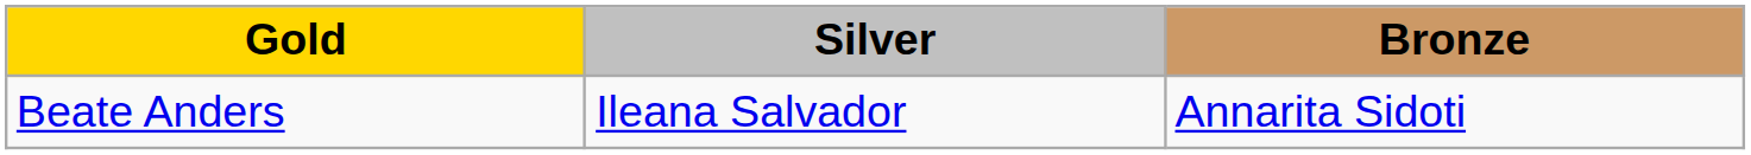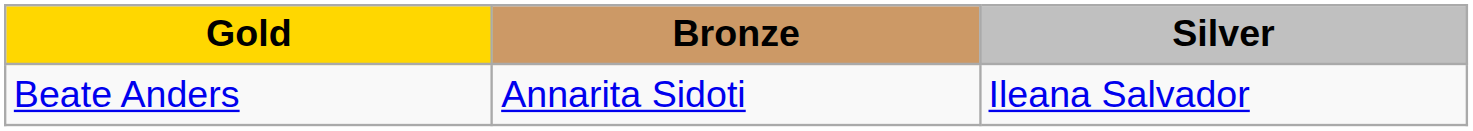 <table class="wikitable" style="text-align:left">
 <tr align="center">
 <td width=200 bgcolor=gold><strong>Gold</strong></td>
+<td width=200 bgcolor=CC9966><strong>Bronze</strong></td>
 <td width=200 bgcolor=silver><strong>Silver</strong></td>
-<td width=200 bgcolor=CC9966><strong>Bronze</strong></td>
 </tr>
 <tr>
 <td><a href='#'>Beate Anders</a><br><em></em></td>
+<td><a href='#'>Annarita Sidoti</a><br><em></em></td>
 <td><a href='#'>Ileana Salvador</a><br><em></em></td>
-<td><a href='#'>Annarita Sidoti</a><br><em></em></td>
 </tr>
 </table>
